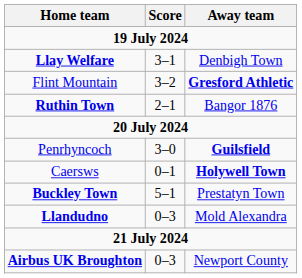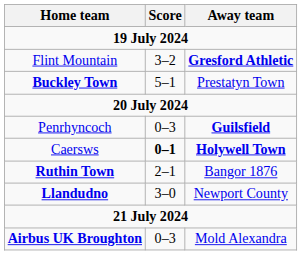 <table class="wikitable" style="text-align:center">
 <tr>
 <th>Home team</th>
 <th>Score</th>
 <th>Away team</th>
 </tr>
 <tr>
 <td colspan="3" align="center"><strong>19 July 2024</strong></td>
 </tr>
 <tr>
-<td><a href='#'><strong>Llay Welfare</strong></a></td>
-<td>3–1</td>
-<td><a href='#'>Denbigh Town</a></td>
-</tr>
-<tr>
 <td><a href='#'>Flint Mountain</a></td>
 <td>3–2</td>
 <td><a href='#'><strong>Gresford Athletic</strong></a></td>
+</tr>
+<tr>
+<td><a href='#'><strong>Buckley Town</strong></a></td>
+<td>5–1</td>
+<td><a href='#'>Prestatyn Town</a></td>
+</tr>
+<tr>
+<td colspan="3" align="center"><strong>20 July 2024</strong></td>
+</tr>
+<tr>
+<td><a href='#'>Penrhyncoch</a></td>
+<td>0–3</td>
+<td><a href='#'><strong>Guilsfield</strong></a></td>
+</tr>
+<tr>
+<td><a href='#'>Caersws</a></td>
+<td><strong>0–1</strong></td>
+<td><a href='#'><strong>Holywell Town</strong></a></td>
 </tr>
 <tr>
 <td><a href='#'><strong>Ruthin Town</strong></a></td>
 <td>2–1</td>
 <td><a href='#'>Bangor 1876</a></td>
 </tr>
 <tr>
-<td colspan="3" align="center"><strong>20 July 2024</strong></td>
-</tr>
-<tr>
-<td><a href='#'>Penrhyncoch</a></td>
+<td><a href='#'><strong>Llandudno</strong></a></td>
 <td>3–0</td>
-<td><a href='#'><strong>Guilsfield</strong></a></td>
-</tr>
-<tr>
-<td><a href='#'>Caersws</a></td>
-<td>0–1</td>
-<td><a href='#'><strong>Holywell Town</strong></a></td>
-</tr>
-<tr>
-<td><a href='#'><strong>Buckley Town</strong></a></td>
-<td>5–1</td>
-<td><a href='#'>Prestatyn Town</a></td>
-</tr>
-<tr>
-<td><a href='#'><strong>Llandudno</strong></a></td>
-<td>0–3</td>
-<td><a href='#'>Mold Alexandra</a></td>
+<td><a href='#'>Newport County</a></td>
 </tr>
 <tr>
 <td colspan="3" align="center"><strong>21 July 2024</strong></td>
 </tr>
 <tr>
 <td><a href='#'><strong>Airbus UK Broughton</strong></a></td>
 <td>0–3</td>
-<td><a href='#'>Newport County</a></td>
+<td><a href='#'>Mold Alexandra</a></td>
 </tr>
 </table>
